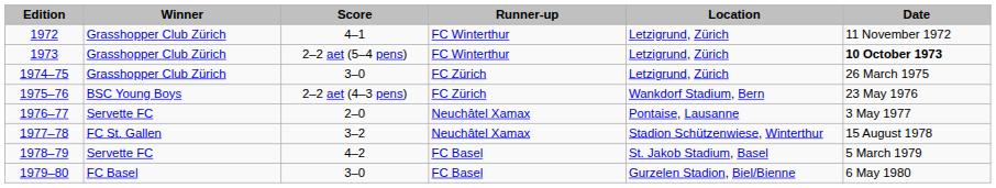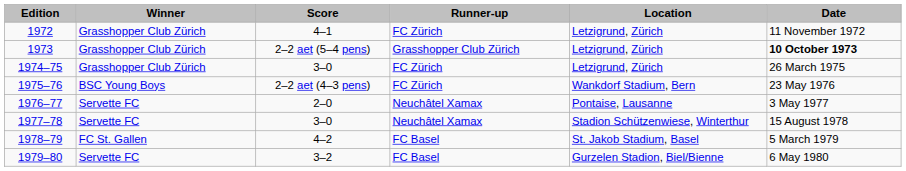 <table class="wikitable" width = 100%>
 <tr bgcolor="#c0c0c0">
 <td width="8%" align="center"><strong>Edition</strong></td>
 <td width="20%" align="center"><strong>Winner</strong></td>
 <td width="15%" align="center"><strong>Score</strong></td>
 <td width="20%" align="center"><strong>Runner-up</strong></td>
 <td width="22%" align="center"><strong>Location</strong></td>
 <td width="15%" align="center"><strong>Date</strong></td>
 </tr>
 <tr>
 <td align="center"><a href='#'>1972</a></td>
 <td><a href='#'>Grasshopper Club Zürich</a></td>
 <td align="center">4–1</td>
-<td><a href='#'>FC Winterthur</a></td>
+<td><a href='#'>FC Zürich</a></td>
 <td><a href='#'>Letzigrund</a>, <a href='#'>Zürich</a></td>
 <td>11 November 1972</td>
 </tr>
 <tr>
 <td align="center"><a href='#'>1973</a></td>
 <td><a href='#'>Grasshopper Club Zürich</a></td>
 <td align="center">2–2 <a href='#'>aet</a> (5–4 <a href='#'>pens</a>)</td>
-<td><a href='#'>FC Winterthur</a></td>
+<td><a href='#'>Grasshopper Club Zürich</a></td>
 <td><a href='#'>Letzigrund</a>, <a href='#'>Zürich</a></td>
 <td><strong>10 October 1973</strong></td>
 </tr>
 <tr>
 <td align="center"><a href='#'>1974–75</a></td>
 <td><a href='#'>Grasshopper Club Zürich</a></td>
 <td align="center">3–0</td>
 <td><a href='#'>FC Zürich</a></td>
 <td><a href='#'>Letzigrund</a>, <a href='#'>Zürich</a></td>
 <td>26 March 1975</td>
 </tr>
 <tr>
 <td align="center"><a href='#'>1975–76</a></td>
 <td><a href='#'>BSC Young Boys</a></td>
 <td align="center">2–2 <a href='#'>aet</a> (4–3 <a href='#'>pens</a>)</td>
 <td><a href='#'>FC Zürich</a></td>
 <td><a href='#'>Wankdorf Stadium</a>, <a href='#'>Bern</a></td>
 <td>23 May 1976</td>
 </tr>
 <tr>
 <td align="center"><a href='#'>1976–77</a></td>
 <td><a href='#'>Servette FC</a></td>
 <td align="center">2–0</td>
 <td><a href='#'>Neuchâtel Xamax</a></td>
 <td><a href='#'>Pontaise</a>, <a href='#'>Lausanne</a></td>
 <td>3 May 1977</td>
 </tr>
 <tr>
 <td align="center"><a href='#'>1977–78</a></td>
-<td><a href='#'>FC St. Gallen</a></td>
-<td align="center">3–2</td>
+<td><a href='#'>Servette FC</a></td>
+<td align="center">3–0</td>
 <td><a href='#'>Neuchâtel Xamax</a></td>
 <td><a href='#'>Stadion Schützenwiese</a>, <a href='#'>Winterthur</a></td>
 <td>15 August 1978</td>
 </tr>
 <tr>
 <td align="center"><a href='#'>1978–79</a></td>
-<td><a href='#'>Servette FC</a></td>
+<td><a href='#'>FC St. Gallen</a></td>
 <td align="center">4–2</td>
 <td><a href='#'>FC Basel</a></td>
 <td><a href='#'>St. Jakob Stadium</a>, <a href='#'>Basel</a></td>
 <td>5 March 1979</td>
 </tr>
 <tr>
 <td align="center"><a href='#'>1979–80</a></td>
-<td><a href='#'>FC Basel</a></td>
-<td align="center">3–0</td>
+<td><a href='#'>Servette FC</a></td>
+<td align="center">3–2</td>
 <td><a href='#'>FC Basel</a></td>
 <td><a href='#'>Gurzelen Stadion</a>, <a href='#'>Biel/Bienne</a></td>
 <td>6 May 1980</td>
 </tr>
 </table>
